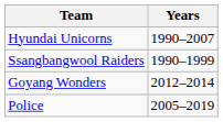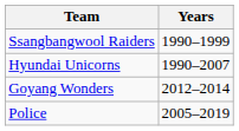 <table class = "wikitable sortable">
 <tr>
 <th>Team</th>
 <th>Years</th>
 </tr>
 <tr>
+<td><a href='#'>Ssangbangwool Raiders</a></td>
+<td>1990–1999</td>
+</tr>
+<tr>
 <td><a href='#'>Hyundai Unicorns</a></td>
 <td>1990–2007</td>
-</tr>
-<tr>
-<td><a href='#'>Ssangbangwool Raiders</a></td>
-<td>1990–1999</td>
 </tr>
 <tr>
 <td><a href='#'>Goyang Wonders</a></td>
 <td>2012–2014</td>
 </tr>
 <tr>
 <td><a href='#'>Police</a></td>
 <td>2005–2019</td>
 </tr>
 </table>
